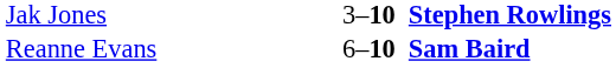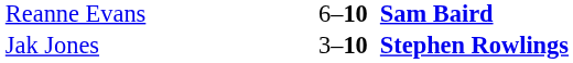 <table width="50%" cellspacing="1">
 <tr>
 <th width=45%></th>
 <th width=10%></th>
 <th width=45%></th>
 </tr>
 <tr>
+<td> <a href='#'>Reanne Evans</a></td>
+<td align="center">6–<strong>10</strong></td>
+<td> <strong><a href='#'>Sam Baird</a></strong></td>
+</tr>
+<tr>
 <td> <a href='#'>Jak Jones</a></td>
 <td align="center">3–<strong>10</strong></td>
 <td> <strong><a href='#'>Stephen Rowlings</a></strong></td>
 </tr>
 <tr>
-<td> <a href='#'>Reanne Evans</a></td>
-<td align="center">6–<strong>10</strong></td>
-<td> <strong><a href='#'>Sam Baird</a></strong></td>
-</tr>
-<tr>
 </tr>
 </table>
